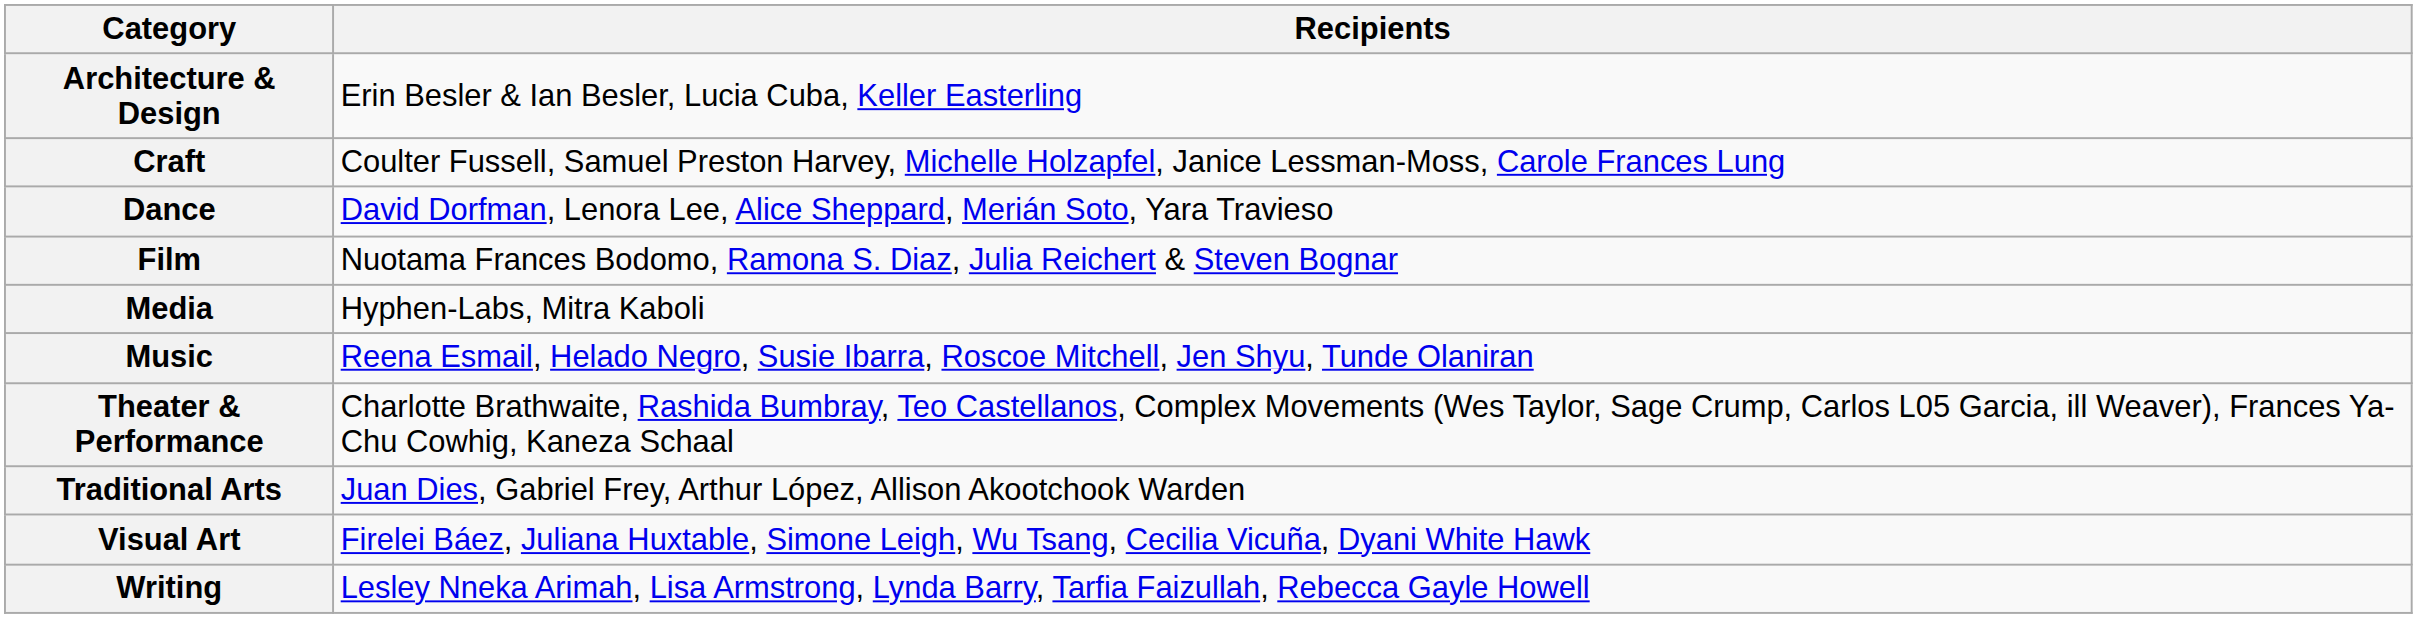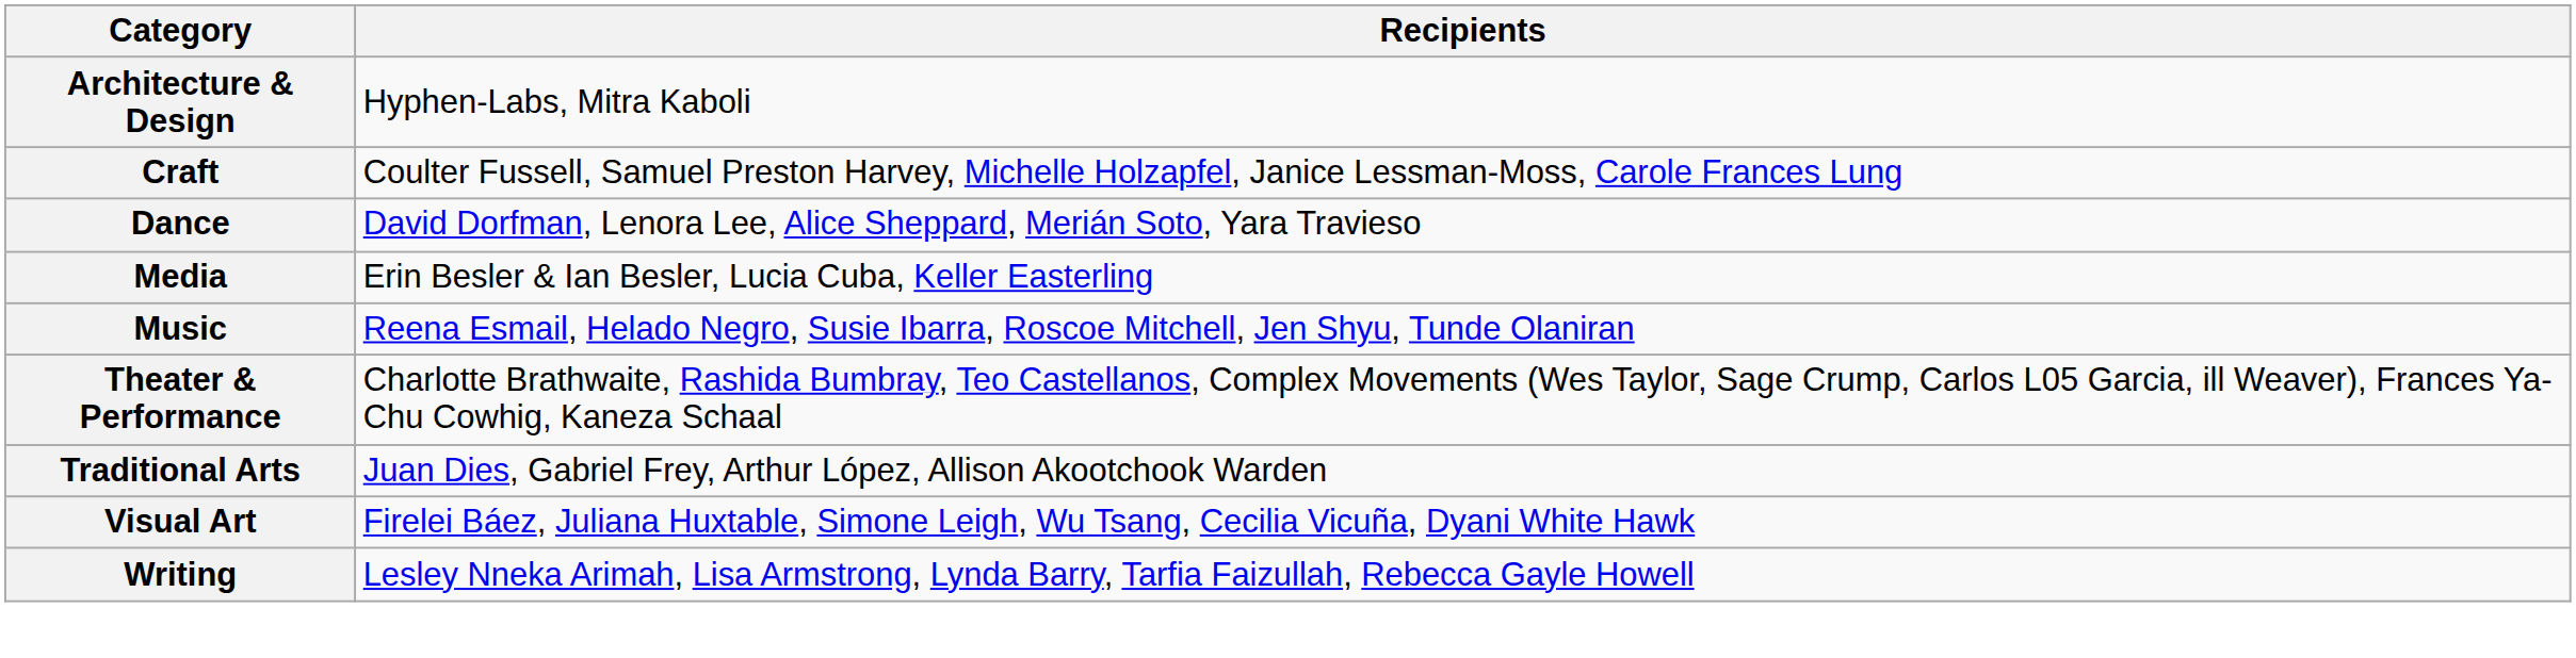 <table class=wikitable>
 <tr>
 <th>Category</th>
 <th>Recipients</th>
 </tr>
 <tr>
 <th>Architecture & Design</th>
-<td>Erin Besler & Ian Besler, Lucia Cuba, <a href='#'>Keller Easterling</a></td>
+<td>Hyphen-Labs, Mitra Kaboli</td>
 </tr>
 <tr>
 <th>Craft</th>
 <td>Coulter Fussell, Samuel Preston Harvey, <a href='#'>Michelle Holzapfel</a>, Janice Lessman-Moss, <a href='#'>Carole Frances Lung</a></td>
 </tr>
 <tr>
 <th>Dance</th>
 <td><a href='#'>David Dorfman</a>, Lenora Lee, <a href='#'>Alice Sheppard</a>, <a href='#'>Merián Soto</a>, Yara Travieso</td>
 </tr>
 <tr>
-<th>Film</th>
-<td>Nuotama Frances Bodomo, <a href='#'>Ramona S. Diaz</a>, <a href='#'>Julia Reichert</a> & <a href='#'>Steven Bognar</a></td>
-</tr>
-<tr>
 <th>Media</th>
-<td>Hyphen-Labs, Mitra Kaboli</td>
+<td>Erin Besler & Ian Besler, Lucia Cuba, <a href='#'>Keller Easterling</a></td>
 </tr>
 <tr>
 <th>Music</th>
 <td><a href='#'>Reena Esmail</a>, <a href='#'>Helado Negro</a>, <a href='#'>Susie Ibarra</a>, <a href='#'>Roscoe Mitchell</a>, <a href='#'>Jen Shyu</a>, <a href='#'>Tunde Olaniran</a></td>
 </tr>
 <tr>
 <th>Theater & Performance</th>
 <td>Charlotte Brathwaite, <a href='#'>Rashida Bumbray</a>, <a href='#'>Teo Castellanos</a>, Complex Movements (Wes Taylor, Sage Crump, Carlos L05 Garcia, ill Weaver), Frances Ya-Chu Cowhig, Kaneza Schaal</td>
 </tr>
 <tr>
 <th>Traditional Arts</th>
 <td><a href='#'>Juan Dies</a>, Gabriel Frey, Arthur López, Allison Akootchook Warden</td>
 </tr>
 <tr>
 <th>Visual Art</th>
 <td><a href='#'>Firelei Báez</a>, <a href='#'>Juliana Huxtable</a>, <a href='#'>Simone Leigh</a>, <a href='#'>Wu Tsang</a>, <a href='#'>Cecilia Vicuña</a>, <a href='#'>Dyani White Hawk</a></td>
 </tr>
 <tr>
 <th>Writing</th>
 <td><a href='#'>Lesley Nneka Arimah</a>, <a href='#'>Lisa Armstrong</a>, <a href='#'>Lynda Barry</a>, <a href='#'>Tarfia Faizullah</a>, <a href='#'>Rebecca Gayle Howell</a></td>
 </tr>
 </table>
